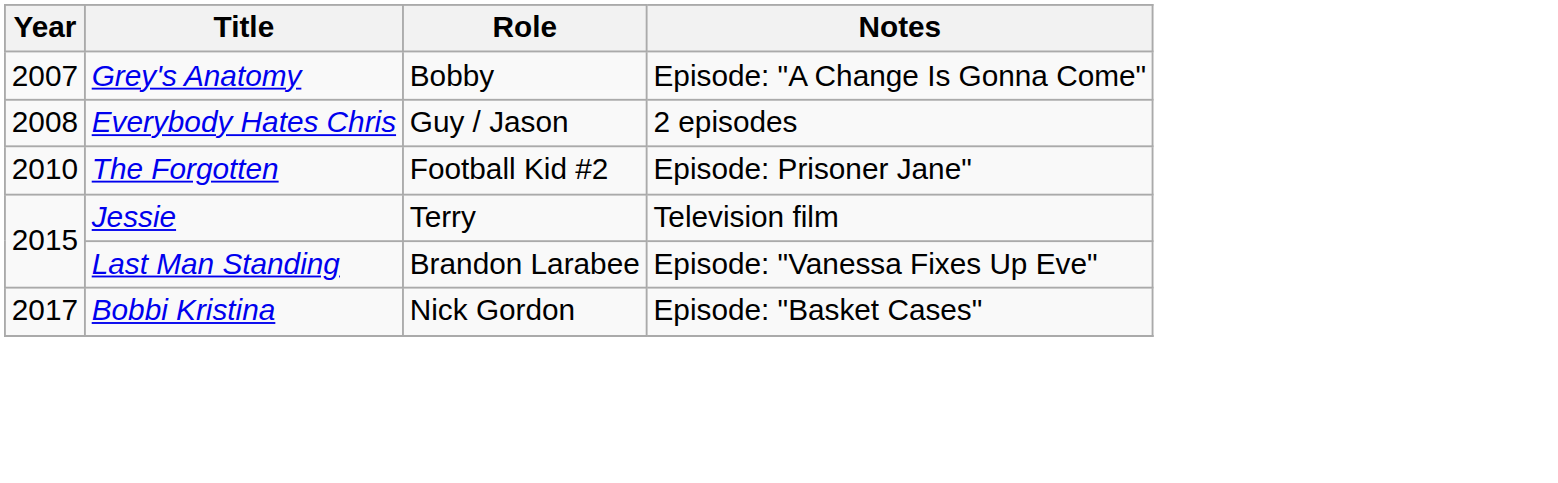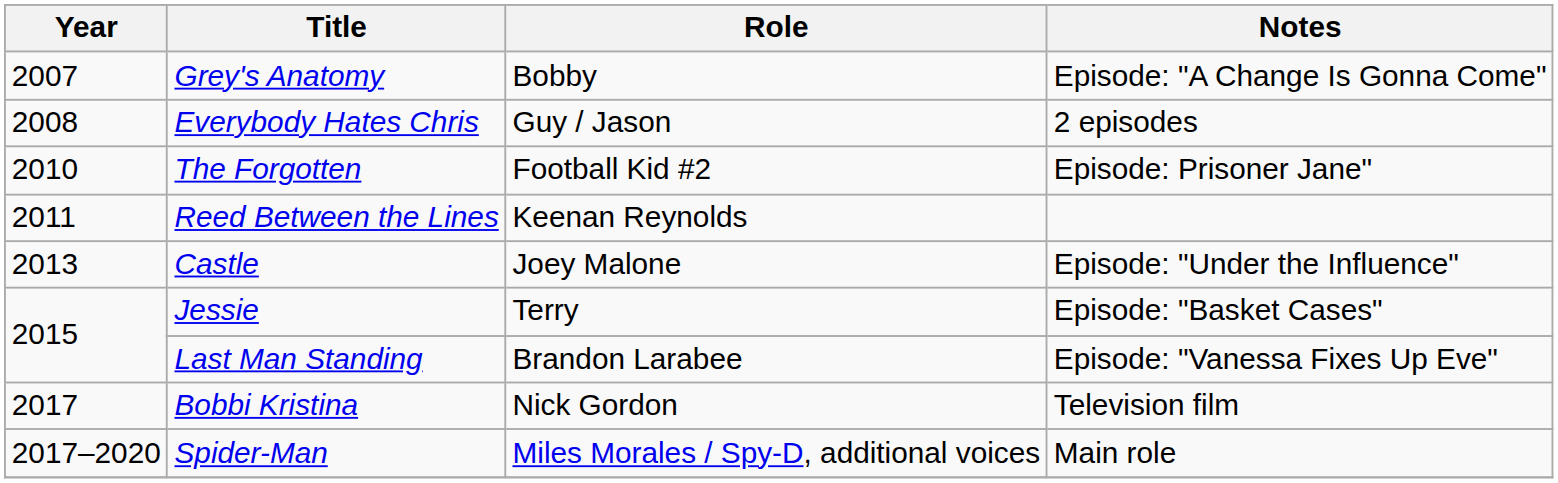 <table class="wikitable sortable">
 <tr>
 <th>Year</th>
 <th>Title</th>
 <th>Role</th>
 <th class="unsortable">Notes</th>
 </tr>
 <tr>
 <td>2007</td>
 <td><em><a href='#'>Grey's Anatomy</a></em></td>
 <td>Bobby</td>
 <td>Episode: "A Change Is Gonna Come"</td>
 </tr>
 <tr>
 <td>2008</td>
 <td><em><a href='#'>Everybody Hates Chris</a></em></td>
 <td>Guy / Jason</td>
 <td>2 episodes</td>
 </tr>
 <tr>
 <td>2010</td>
 <td><em><a href='#'>The Forgotten</a></em></td>
 <td>Football Kid #2</td>
 <td>Episode: Prisoner Jane"</td>
 </tr>
 <tr>
+<td>2011</td>
+<td><em><a href='#'>Reed Between the Lines</a></em></td>
+<td>Keenan Reynolds</td>
+<td></td>
+</tr>
+<tr>
+<td>2013</td>
+<td><em><a href='#'>Castle</a></em></td>
+<td>Joey Malone</td>
+<td>Episode: "Under the Influence"</td>
+</tr>
+<tr>
 <td rowspan="2">2015</td>
 <td><em><a href='#'>Jessie</a></em></td>
 <td>Terry</td>
-<td>Television film</td>
+<td>Episode: "Basket Cases"</td>
 </tr>
 <tr>
 <td><em><a href='#'>Last Man Standing</a></em></td>
 <td>Brandon Larabee</td>
 <td>Episode: "Vanessa Fixes Up Eve"</td>
 </tr>
 <tr>
 <td>2017</td>
 <td><em><a href='#'>Bobbi Kristina</a></em></td>
 <td>Nick Gordon</td>
-<td>Episode: "Basket Cases"</td>
+<td>Television film</td>
+</tr>
+<tr>
+<td>2017–2020</td>
+<td><em><a href='#'>Spider-Man</a></em></td>
+<td><a href='#'>Miles Morales / Spy-D</a>, additional voices</td>
+<td>Main role</td>
 </tr>
 <tr>
 </tr>
 </table>
